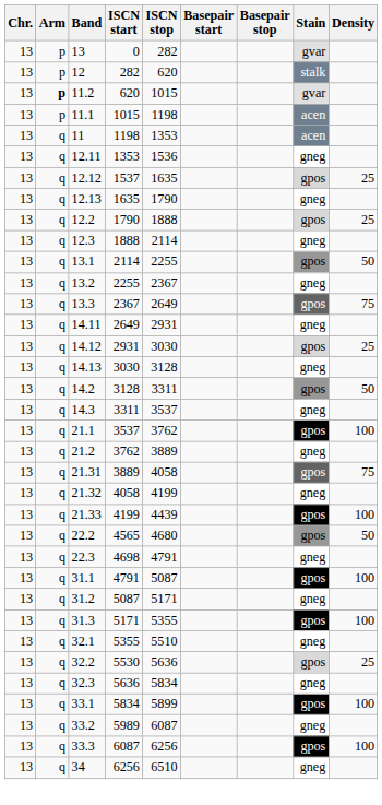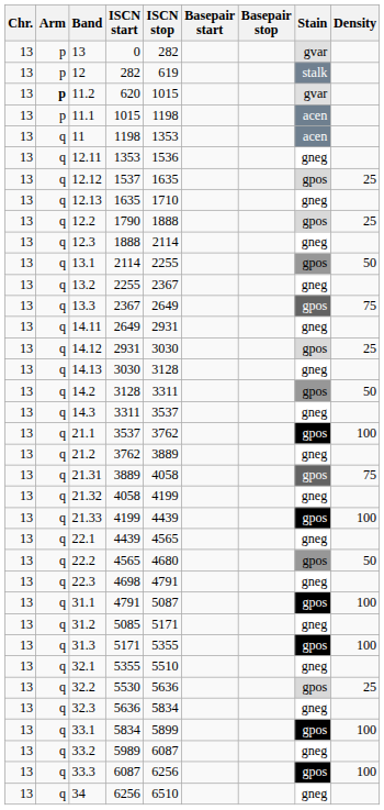 <table class="wikitable" style="text-align:right">
 <tr>
 <th>Chr.</th>
 <th>Arm</th>
 <th>Band</th>
 <th>ISCN<br>start</th>
 <th>ISCN<br>stop</th>
 <th>Basepair<br>start</th>
 <th>Basepair<br>stop</th>
 <th>Stain</th>
 <th>Density</th>
 </tr>
 <tr>
 <td>13</td>
 <td>p</td>
 <td style="text-align:left">13</td>
 <td>0</td>
 <td>282</td>
 <td></td>
 <td></td>
 <td style="background:#e0e0e0">gvar</td>
 <td></td>
 </tr>
 <tr>
 <td>13</td>
 <td>p</td>
 <td style="text-align:left">12</td>
 <td>282</td>
-<td>620</td>
+<td>619</td>
 <td></td>
 <td></td>
 <td style="background:#708090; color:white;">stalk</td>
 <td></td>
 </tr>
 <tr>
 <td>13</td>
 <td><strong>p</strong></td>
 <td style="text-align:left">11.2</td>
 <td>620</td>
 <td>1015</td>
 <td></td>
 <td></td>
 <td style="background:#e0e0e0">gvar</td>
 <td></td>
 </tr>
 <tr>
 <td>13</td>
 <td>p</td>
 <td style="text-align:left">11.1</td>
 <td>1015</td>
 <td>1198</td>
 <td></td>
 <td></td>
 <td style="background:#6e7f8f; color:white;">acen</td>
 <td></td>
 </tr>
 <tr>
 <td>13</td>
 <td>q</td>
 <td style="text-align:left">11</td>
 <td>1198</td>
 <td>1353</td>
 <td></td>
 <td></td>
 <td style="background:#6e7f8f; color:white;">acen</td>
 <td></td>
 </tr>
 <tr>
 <td>13</td>
 <td>q</td>
 <td style="text-align:left">12.11</td>
 <td>1353</td>
 <td>1536</td>
 <td></td>
 <td></td>
 <td style="background:white">gneg</td>
 <td></td>
 </tr>
 <tr>
 <td>13</td>
 <td>q</td>
 <td style="text-align:left">12.12</td>
 <td>1537</td>
 <td>1635</td>
 <td></td>
 <td></td>
 <td style="background:#d9d9d9">gpos</td>
 <td>25</td>
 </tr>
 <tr>
 <td>13</td>
 <td>q</td>
 <td style="text-align:left">12.13</td>
 <td>1635</td>
-<td>1790</td>
+<td>1710</td>
 <td></td>
 <td></td>
 <td style="background:white">gneg</td>
 <td></td>
 </tr>
 <tr>
 <td>13</td>
 <td>q</td>
 <td style="text-align:left">12.2</td>
 <td>1790</td>
 <td>1888</td>
 <td></td>
 <td></td>
 <td style="background:#d9d9d9">gpos</td>
 <td>25</td>
 </tr>
 <tr>
 <td>13</td>
 <td>q</td>
 <td style="text-align:left">12.3</td>
 <td>1888</td>
 <td>2114</td>
 <td></td>
 <td></td>
 <td style="background:white">gneg</td>
 <td></td>
 </tr>
 <tr>
 <td>13</td>
 <td>q</td>
 <td style="text-align:left">13.1</td>
 <td>2114</td>
 <td>2255</td>
 <td></td>
 <td></td>
 <td style="background:#979797">gpos</td>
 <td>50</td>
 </tr>
 <tr>
 <td>13</td>
 <td>q</td>
 <td style="text-align:left">13.2</td>
 <td>2255</td>
 <td>2367</td>
 <td></td>
 <td></td>
 <td style="background:white">gneg</td>
 <td></td>
 </tr>
 <tr>
 <td>13</td>
 <td>q</td>
 <td style="text-align:left">13.3</td>
 <td>2367</td>
 <td>2649</td>
 <td></td>
 <td></td>
 <td style="background:#636363; color:white;">gpos</td>
 <td>75</td>
 </tr>
 <tr>
 <td>13</td>
 <td>q</td>
 <td style="text-align:left">14.11</td>
 <td>2649</td>
 <td>2931</td>
 <td></td>
 <td></td>
 <td style="background:white">gneg</td>
 <td></td>
 </tr>
 <tr>
 <td>13</td>
 <td>q</td>
 <td style="text-align:left">14.12</td>
 <td>2931</td>
 <td>3030</td>
 <td></td>
 <td></td>
 <td style="background:#d9d9d9">gpos</td>
 <td>25</td>
 </tr>
 <tr>
 <td>13</td>
 <td>q</td>
 <td style="text-align:left">14.13</td>
 <td>3030</td>
 <td>3128</td>
 <td></td>
 <td></td>
 <td style="background:white">gneg</td>
 <td></td>
 </tr>
 <tr>
 <td>13</td>
 <td>q</td>
 <td style="text-align:left">14.2</td>
 <td>3128</td>
 <td>3311</td>
 <td></td>
 <td></td>
 <td style="background:#979797">gpos</td>
 <td>50</td>
 </tr>
 <tr>
 <td>13</td>
 <td>q</td>
 <td style="text-align:left">14.3</td>
 <td>3311</td>
 <td>3537</td>
 <td></td>
 <td></td>
 <td style="background:white">gneg</td>
 <td></td>
 </tr>
 <tr>
 <td>13</td>
 <td>q</td>
 <td style="text-align:left">21.1</td>
 <td>3537</td>
 <td>3762</td>
 <td></td>
 <td></td>
 <td style="background:black; color:white;">gpos</td>
 <td>100</td>
 </tr>
 <tr>
 <td>13</td>
 <td>q</td>
 <td style="text-align:left">21.2</td>
 <td>3762</td>
 <td>3889</td>
 <td></td>
 <td></td>
 <td style="background:white">gneg</td>
 <td></td>
 </tr>
 <tr>
 <td>13</td>
 <td>q</td>
 <td style="text-align:left">21.31</td>
 <td>3889</td>
 <td>4058</td>
 <td></td>
 <td></td>
 <td style="background:#636363; color:white;">gpos</td>
 <td>75</td>
 </tr>
 <tr>
 <td>13</td>
 <td>q</td>
 <td style="text-align:left">21.32</td>
 <td>4058</td>
 <td>4199</td>
 <td></td>
 <td></td>
 <td style="background:white">gneg</td>
 <td></td>
 </tr>
 <tr>
 <td>13</td>
 <td>q</td>
 <td style="text-align:left">21.33</td>
 <td>4199</td>
 <td>4439</td>
 <td></td>
 <td></td>
 <td style="background:black; color:white;">gpos</td>
 <td>100</td>
 </tr>
 <tr>
 <td>13</td>
 <td>q</td>
+<td style="text-align:left">22.1</td>
+<td>4439</td>
+<td>4565</td>
+<td></td>
+<td></td>
+<td style="background:white">gneg</td>
+<td></td>
+</tr>
+<tr>
+<td>13</td>
+<td>q</td>
 <td style="text-align:left">22.2</td>
 <td>4565</td>
 <td>4680</td>
 <td></td>
 <td></td>
 <td style="background:#979797">gpos</td>
 <td>50</td>
 </tr>
 <tr>
 <td>13</td>
 <td>q</td>
 <td style="text-align:left">22.3</td>
 <td>4698</td>
 <td>4791</td>
 <td></td>
 <td></td>
 <td style="background:white">gneg</td>
 <td></td>
 </tr>
 <tr>
 <td>13</td>
 <td>q</td>
 <td style="text-align:left">31.1</td>
 <td>4791</td>
 <td>5087</td>
 <td></td>
 <td></td>
 <td style="background:black; color:white;">gpos</td>
 <td>100</td>
 </tr>
 <tr>
 <td>13</td>
 <td>q</td>
 <td style="text-align:left">31.2</td>
-<td>5087</td>
+<td>5085</td>
 <td>5171</td>
 <td></td>
 <td></td>
 <td style="background:white">gneg</td>
 <td></td>
 </tr>
 <tr>
 <td>13</td>
 <td>q</td>
 <td style="text-align:left">31.3</td>
 <td>5171</td>
 <td>5355</td>
 <td></td>
 <td></td>
 <td style="background:black; color:white;">gpos</td>
 <td>100</td>
 </tr>
 <tr>
 <td>13</td>
 <td>q</td>
 <td style="text-align:left">32.1</td>
 <td>5355</td>
 <td>5510</td>
 <td></td>
 <td></td>
 <td style="background:white">gneg</td>
 <td></td>
 </tr>
 <tr>
 <td>13</td>
 <td>q</td>
 <td style="text-align:left">32.2</td>
 <td>5530</td>
 <td>5636</td>
 <td></td>
 <td></td>
 <td style="background:#d9d9d9">gpos</td>
 <td>25</td>
 </tr>
 <tr>
 <td>13</td>
 <td>q</td>
 <td style="text-align:left">32.3</td>
 <td>5636</td>
 <td>5834</td>
 <td></td>
 <td></td>
 <td style="background:white">gneg</td>
 <td></td>
 </tr>
 <tr>
 <td>13</td>
 <td>q</td>
 <td style="text-align:left">33.1</td>
 <td>5834</td>
 <td>5899</td>
 <td></td>
 <td></td>
 <td style="background:black; color:white;">gpos</td>
 <td>100</td>
 </tr>
 <tr>
 <td>13</td>
 <td>q</td>
 <td style="text-align:left">33.2</td>
 <td>5989</td>
 <td>6087</td>
 <td></td>
 <td></td>
 <td style="background:white">gneg</td>
 <td></td>
 </tr>
 <tr>
 <td>13</td>
 <td>q</td>
 <td style="text-align:left">33.3</td>
 <td>6087</td>
 <td>6256</td>
 <td></td>
 <td></td>
 <td style="background:black; color:white;">gpos</td>
 <td>100</td>
 </tr>
 <tr>
 <td>13</td>
 <td>q</td>
 <td style="text-align:left">34</td>
 <td>6256</td>
 <td>6510</td>
 <td></td>
 <td></td>
 <td style="background:white">gneg</td>
 <td></td>
 </tr>
 </table>
